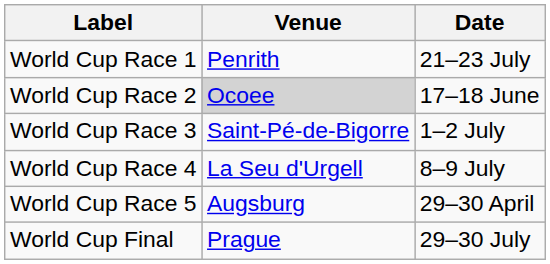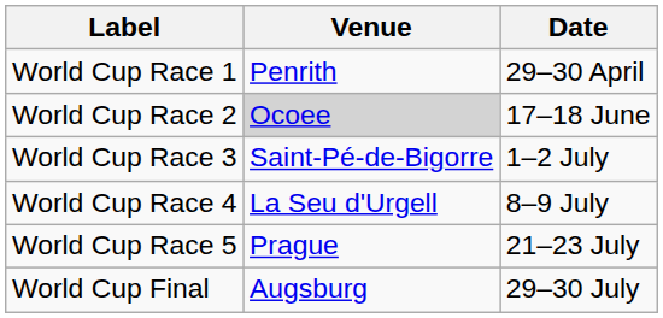 <table class="wikitable">
 <tr>
 <th>Label</th>
 <th>Venue</th>
 <th>Date</th>
 </tr>
 <tr align=left>
 <td>World Cup Race 1</td>
 <td align=left> <a href='#'>Penrith</a></td>
-<td align=left>21–23 July</td>
+<td align=left>29–30 April</td>
 </tr>
 <tr align=left>
 <td>World Cup Race 2</td>
 <td align=left style="background: lightgrey;"> <a href='#'>Ocoee</a></td>
 <td align=left>17–18 June</td>
 </tr>
 <tr align=left>
 <td>World Cup Race 3</td>
 <td align=left> <a href='#'>Saint-Pé-de-Bigorre</a></td>
 <td align=left>1–2 July</td>
 </tr>
 <tr align=left>
 <td>World Cup Race 4</td>
 <td align=left> <a href='#'>La Seu d'Urgell</a></td>
 <td align=left>8–9 July</td>
 </tr>
 <tr align=left>
 <td>World Cup Race 5</td>
-<td align=left> <a href='#'>Augsburg</a></td>
-<td align=left>29–30 April</td>
+<td align=left> <a href='#'>Prague</a></td>
+<td align=left>21–23 July</td>
 </tr>
 <tr align=left>
 <td>World Cup Final</td>
-<td align=left> <a href='#'>Prague</a></td>
+<td align=left> <a href='#'>Augsburg</a></td>
 <td align=left>29–30 July</td>
 </tr>
 </table>
